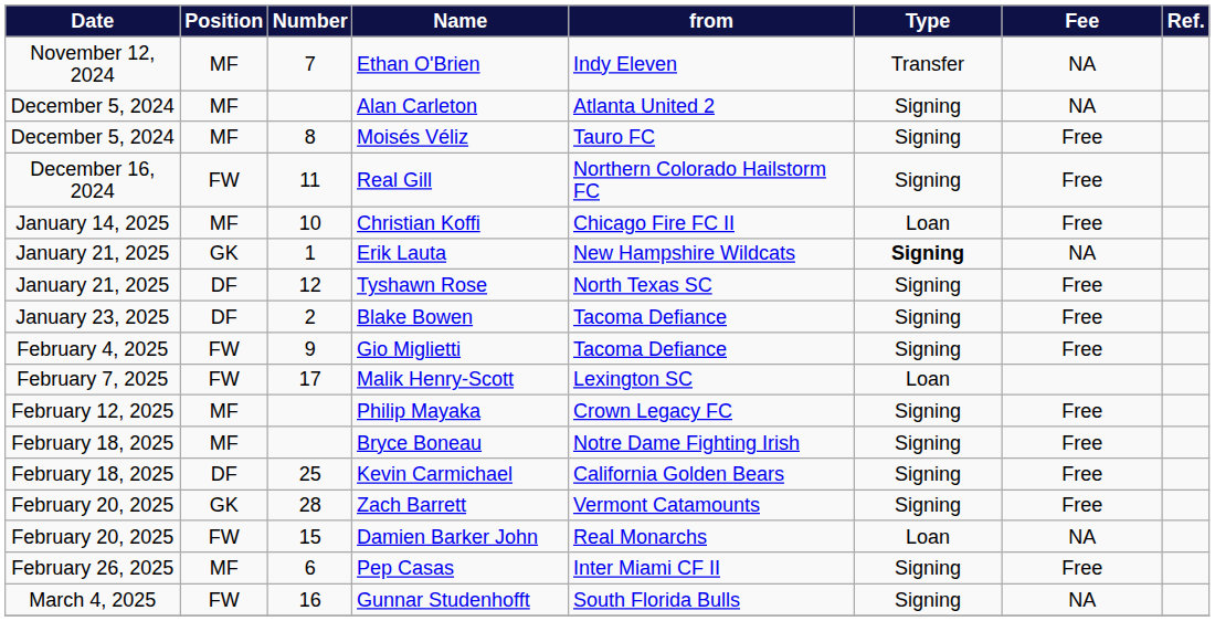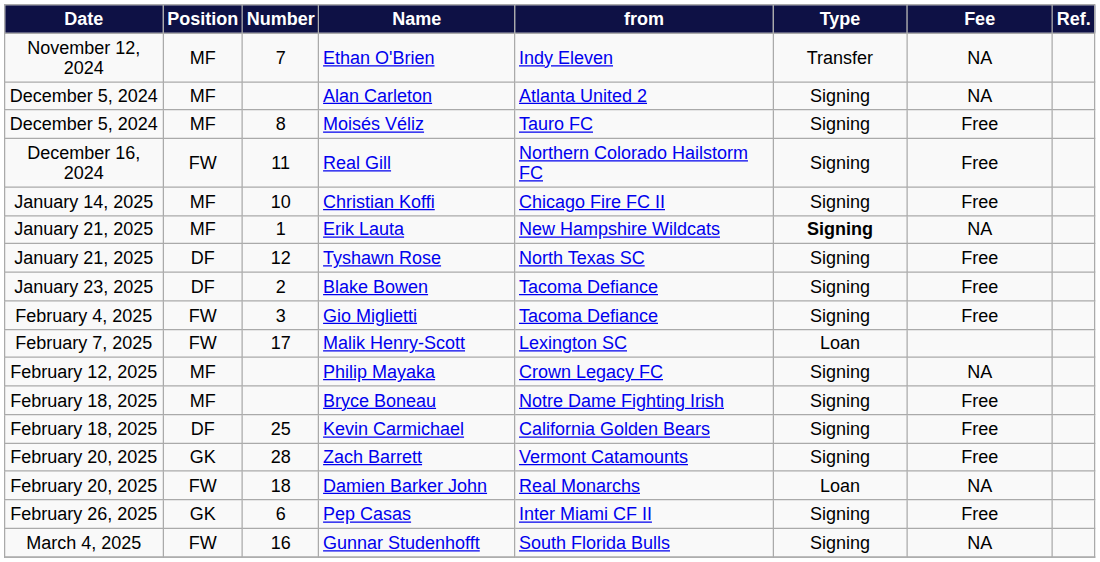 <table class="wikitable" style="text-align:center; font-size:90%; ">
 <tr>
 <th style="background:#0E1145; color:#FFFFFF; width:120px;">Date</th>
 <th style="background:#0E1145; color:#FFFFFF; width:50px;">Position</th>
 <th style="background:#0E1145; color:#FFFFFF; width:50px;">Number</th>
 <th style="background:#0E1145; color:#FFFFFF; width:150px;">Name</th>
 <th style="background:#0E1145; color:#FFFFFF; width:200px;">from</th>
 <th style="background:#0E1145; color:#FFFFFF; Width:100px;">Type</th>
 <th style="background:#0E1145; color:#FFFFFF; width:110px;">Fee</th>
 <th style="background:#0E1145; color:#FFFFFF; width:25px;">Ref.</th>
 </tr>
 <tr>
 <td>November 12, 2024</td>
 <td>MF</td>
 <td>7</td>
 <td align="left"> <a href='#'>Ethan O'Brien</a></td>
 <td align="left"> <a href='#'>Indy Eleven</a></td>
 <td>Transfer</td>
 <td>NA</td>
 <td></td>
 </tr>
 <tr>
 <td>December 5, 2024</td>
 <td>MF</td>
 <td></td>
 <td align="left"> <a href='#'>Alan Carleton</a></td>
 <td align="left"> <a href='#'>Atlanta United 2</a></td>
 <td>Signing</td>
 <td>NA</td>
 <td></td>
 </tr>
 <tr>
 <td>December 5, 2024</td>
 <td>MF</td>
 <td>8</td>
 <td align="left"> <a href='#'>Moisés Véliz</a></td>
 <td align="left"> <a href='#'>Tauro FC</a></td>
 <td>Signing</td>
 <td>Free</td>
 <td></td>
 </tr>
 <tr>
 <td>December 16, 2024</td>
 <td>FW</td>
 <td>11</td>
 <td align="left"> <a href='#'>Real Gill</a></td>
 <td align="left"> <a href='#'>Northern Colorado Hailstorm FC</a></td>
 <td>Signing</td>
 <td>Free</td>
 <td></td>
 </tr>
 <tr>
 <td>January 14, 2025</td>
 <td>MF</td>
 <td>10</td>
 <td align="left"> <a href='#'>Christian Koffi</a></td>
 <td align="left"> <a href='#'>Chicago Fire FC II</a></td>
-<td>Loan</td>
+<td>Signing</td>
 <td>Free</td>
 <td></td>
 </tr>
 <tr>
 <td>January 21, 2025</td>
-<td>GK</td>
+<td>MF</td>
 <td>1</td>
 <td align="left"> <a href='#'>Erik Lauta</a></td>
 <td align="left"> <a href='#'>New Hampshire Wildcats</a></td>
 <td><strong>Signing</strong></td>
 <td>NA</td>
 <td></td>
 </tr>
 <tr>
 <td>January 21, 2025</td>
 <td>DF</td>
 <td>12</td>
 <td align="left"> <a href='#'>Tyshawn Rose</a></td>
 <td align="left"> <a href='#'>North Texas SC</a></td>
 <td>Signing</td>
 <td>Free</td>
 <td></td>
 </tr>
 <tr>
 <td>January 23, 2025</td>
 <td>DF</td>
 <td>2</td>
 <td align="left"> <a href='#'>Blake Bowen</a></td>
 <td align="left"> <a href='#'>Tacoma Defiance</a></td>
 <td>Signing</td>
 <td>Free</td>
 <td></td>
 </tr>
 <tr>
 <td>February 4, 2025</td>
 <td>FW</td>
-<td>9</td>
+<td>3</td>
 <td align="left"> <a href='#'>Gio Miglietti</a></td>
 <td align="left"> <a href='#'>Tacoma Defiance</a></td>
 <td>Signing</td>
 <td>Free</td>
 <td></td>
 </tr>
 <tr>
 <td>February 7, 2025</td>
 <td>FW</td>
 <td>17</td>
 <td align="left"> <a href='#'>Malik Henry-Scott</a></td>
 <td align="left"> <a href='#'>Lexington SC</a></td>
 <td>Loan</td>
 <td></td>
 <td></td>
 </tr>
 <tr>
 <td>February 12, 2025</td>
 <td>MF</td>
 <td></td>
 <td align="left"> <a href='#'>Philip Mayaka</a></td>
 <td align="left"> <a href='#'>Crown Legacy FC</a></td>
 <td>Signing</td>
-<td>Free</td>
+<td>NA</td>
 <td></td>
 </tr>
 <tr>
 <td>February 18, 2025</td>
 <td>MF</td>
 <td></td>
 <td align="left"> <a href='#'>Bryce Boneau</a></td>
 <td align="left"> <a href='#'>Notre Dame Fighting Irish</a></td>
 <td>Signing</td>
 <td>Free</td>
 <td></td>
 </tr>
 <tr>
 <td>February 18, 2025</td>
 <td>DF</td>
 <td>25</td>
 <td align="left"> <a href='#'>Kevin Carmichael</a></td>
 <td align="left"> <a href='#'>California Golden Bears</a></td>
 <td>Signing</td>
 <td>Free</td>
 <td></td>
 </tr>
 <tr>
 <td>February 20, 2025</td>
 <td>GK</td>
 <td>28</td>
 <td align="left"> <a href='#'>Zach Barrett</a></td>
 <td align="left"> <a href='#'> Vermont Catamounts</a></td>
 <td>Signing</td>
 <td>Free</td>
 <td></td>
 </tr>
 <tr>
 <td>February 20, 2025</td>
 <td>FW</td>
-<td>15</td>
+<td>18</td>
 <td align="left"> <a href='#'>Damien Barker John</a></td>
 <td align="left"> <a href='#'>Real Monarchs</a></td>
 <td>Loan</td>
 <td>NA</td>
 <td></td>
 </tr>
 <tr>
 <td>February 26, 2025</td>
-<td>MF</td>
+<td>GK</td>
 <td>6</td>
 <td align="left"> <a href='#'>Pep Casas</a></td>
 <td align="left"> <a href='#'>Inter Miami CF II</a></td>
 <td>Signing</td>
 <td>Free</td>
 <td></td>
 </tr>
 <tr>
 <td>March 4, 2025</td>
 <td>FW</td>
 <td>16</td>
 <td align="left"> <a href='#'>Gunnar Studenhofft</a></td>
 <td align="left"> <a href='#'> South Florida Bulls</a></td>
 <td>Signing</td>
 <td>NA</td>
 <td></td>
 </tr>
 <tr>
 </tr>
 </table>
